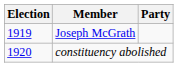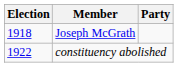 <table class="wikitable">
 <tr>
 <th>Election</th>
 <th>Member</th>
 <th colspan="2">Party</th>
 </tr>
 <tr>
-<td><a href='#'>1919</a></td>
+<td><a href='#'>1918</a></td>
 <td><a href='#'>Joseph McGrath</a></td>
 <td></td>
 </tr>
 <tr>
-<td><a href='#'>1920</a></td>
+<td><a href='#'>1922</a></td>
 <td colspan="3"><em>constituency abolished</em></td>
 </tr>
 </table>
